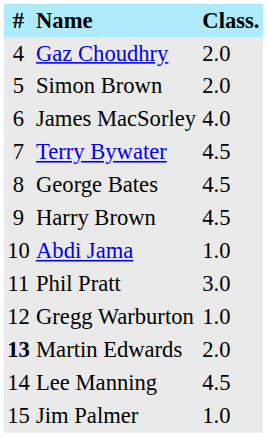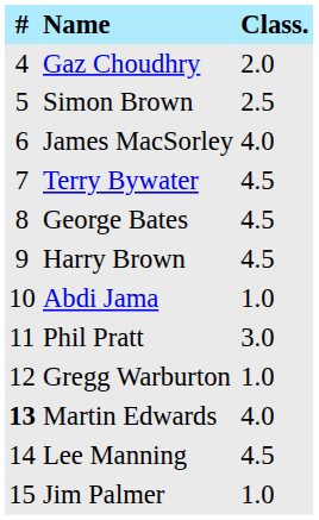 <table border=0 cellpadding=2 cellspacing=0  |- bgcolor=#EAEAEB style="text-align:center; font-size:90%;">
 <tr bgcolor=#ADEBFD>
 <th>#</th>
 <th align=left>Name</th>
 <th align=left>Class.</th>
 </tr>
 <tr>
 <td>4</td>
 <td align=left><a href='#'>Gaz Choudhry</a></td>
 <td align=left>2.0</td>
 </tr>
 <tr>
 <td>5</td>
 <td align=left>Simon Brown</td>
-<td align=left>2.0</td>
+<td align=left>2.5</td>
 </tr>
 <tr>
 <td>6</td>
 <td align=left>James MacSorley</td>
 <td align=left>4.0</td>
 </tr>
 <tr>
 <td>7</td>
 <td align=left><a href='#'>Terry Bywater</a></td>
 <td align=left>4.5</td>
 </tr>
 <tr>
 <td>8</td>
 <td align=left>George Bates</td>
 <td align=left>4.5</td>
 </tr>
 <tr>
 <td>9</td>
 <td align=left>Harry Brown</td>
 <td align=left>4.5</td>
 </tr>
 <tr>
 <td>10</td>
 <td align=left><a href='#'>Abdi Jama</a></td>
 <td align=left>1.0</td>
 </tr>
 <tr>
 <td>11</td>
 <td align=left>Phil Pratt</td>
 <td align=left>3.0</td>
 </tr>
 <tr>
 <td>12</td>
 <td align=left>Gregg Warburton</td>
 <td align=left>1.0</td>
 </tr>
 <tr>
 <td><strong>13</strong></td>
 <td align=left>Martin Edwards</td>
-<td align=left>2.0</td>
+<td align=left>4.0</td>
 </tr>
 <tr>
 <td>14</td>
 <td align=left>Lee Manning</td>
 <td align=left>4.5</td>
 </tr>
 <tr>
 <td>15</td>
 <td align=left>Jim Palmer</td>
 <td align=left>1.0</td>
 </tr>
 </table>
